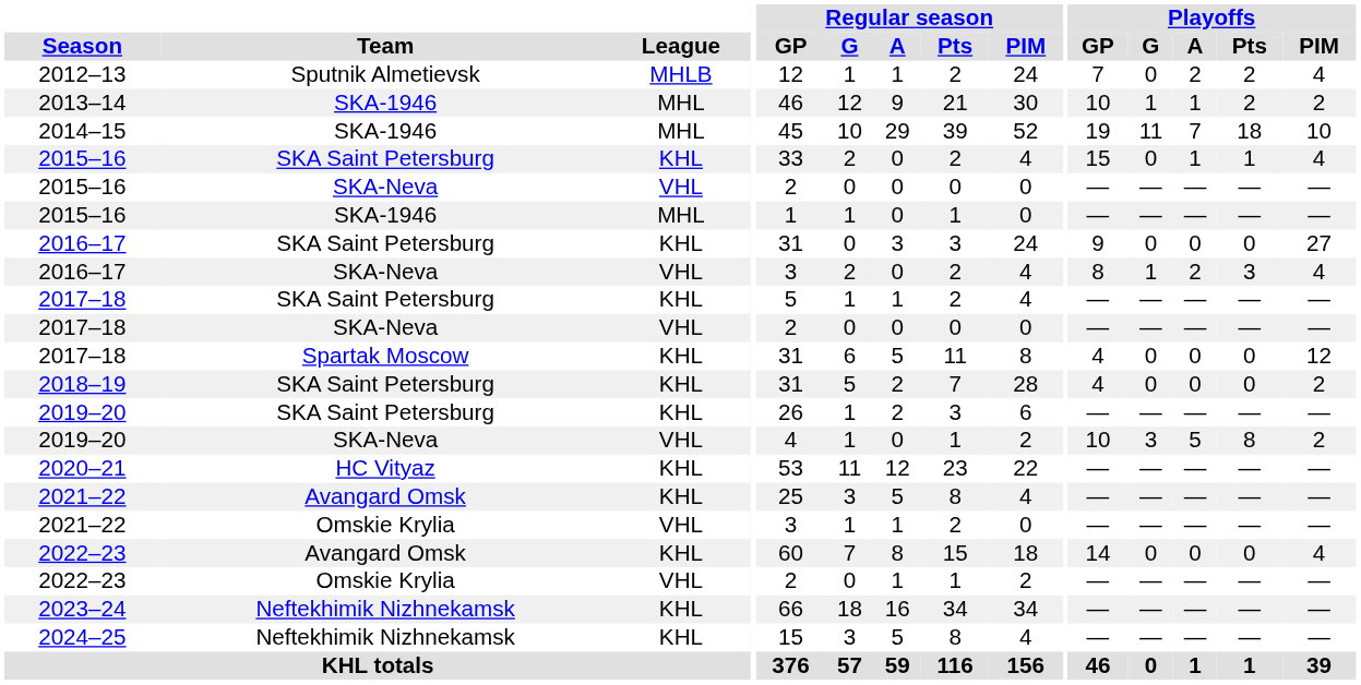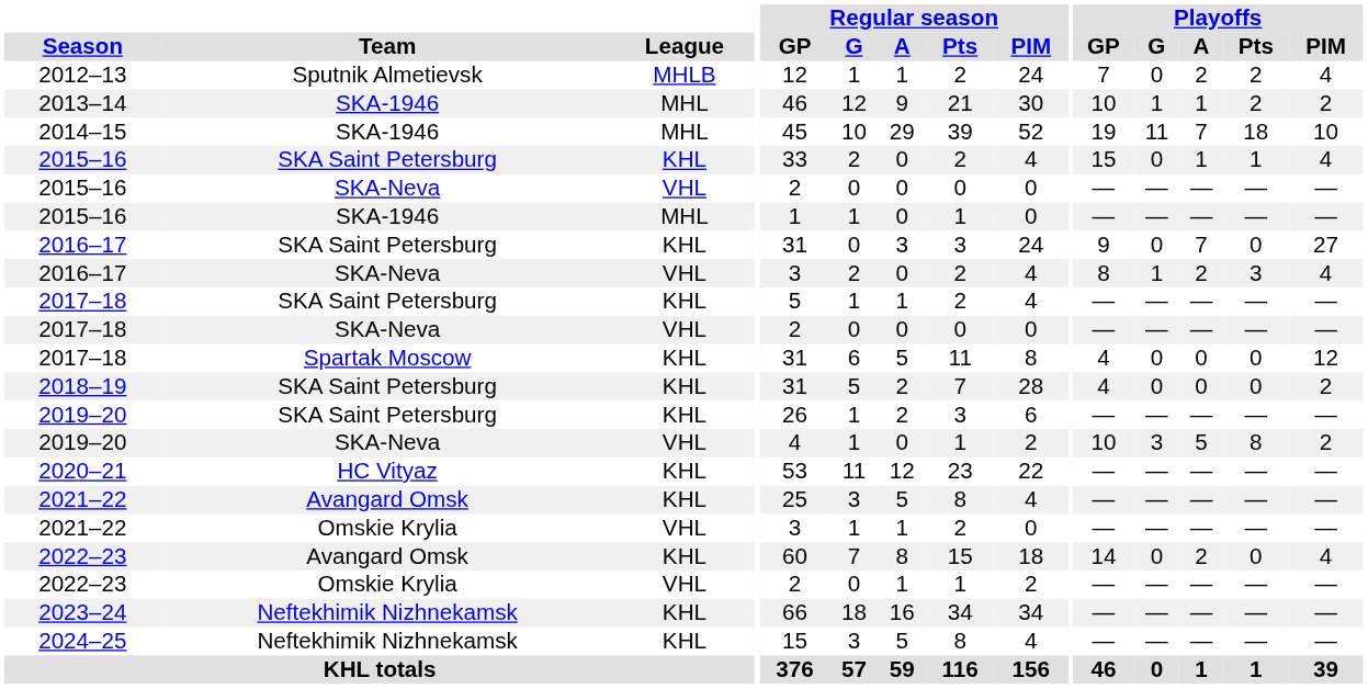 <table border="0" cellpadding="1" cellspacing="0" style="text-align:center; width:60em">
 <tr bgcolor="#e0e0e0">
 <th colspan="3" bgcolor="#ffffff"></th>
 <th rowspan="99" bgcolor="#ffffff"></th>
 <th colspan="5"><a href='#'>Regular season</a></th>
 <th rowspan="99" bgcolor="#ffffff"></th>
 <th colspan="5"><a href='#'>Playoffs</a></th>
 </tr>
 <tr bgcolor="#e0e0e0">
 <th><a href='#'>Season</a></th>
 <th>Team</th>
 <th>League</th>
 <th>GP</th>
 <th><a href='#'>G</a></th>
 <th><a href='#'>A</a></th>
 <th><a href='#'>Pts</a></th>
 <th><a href='#'>PIM</a></th>
 <th>GP</th>
 <th>G</th>
 <th>A</th>
 <th>Pts</th>
 <th>PIM</th>
 </tr>
 <tr>
 <td 2012-13 MHL season>2012–13</td>
 <td>Sputnik Almetievsk</td>
 <td><a href='#'>MHLB</a></td>
 <td>12</td>
 <td>1</td>
 <td>1</td>
 <td>2</td>
 <td>24</td>
 <td>7</td>
 <td>0</td>
 <td>2</td>
 <td>2</td>
 <td>4</td>
 </tr>
 <tr bgcolor="#f0f0f0">
 <td 2013–14 MHL season>2013–14</td>
 <td><a href='#'>SKA-1946</a></td>
 <td>MHL</td>
 <td>46</td>
 <td>12</td>
 <td>9</td>
 <td>21</td>
 <td>30</td>
 <td>10</td>
 <td>1</td>
 <td>1</td>
 <td>2</td>
 <td>2</td>
 </tr>
 <tr>
 <td 2014-15 MHL season>2014–15</td>
 <td>SKA-1946</td>
 <td>MHL</td>
 <td>45</td>
 <td>10</td>
 <td>29</td>
 <td>39</td>
 <td>52</td>
 <td>19</td>
 <td>11</td>
 <td>7</td>
 <td>18</td>
 <td>10</td>
 </tr>
 <tr bgcolor="#f0f0f0">
 <td><a href='#'>2015–16</a></td>
 <td><a href='#'>SKA Saint Petersburg</a></td>
 <td><a href='#'>KHL</a></td>
 <td>33</td>
 <td>2</td>
 <td>0</td>
 <td>2</td>
 <td>4</td>
 <td>15</td>
 <td>0</td>
 <td>1</td>
 <td>1</td>
 <td>4</td>
 </tr>
 <tr>
 <td>2015–16</td>
 <td><a href='#'>SKA-Neva</a></td>
 <td><a href='#'>VHL</a></td>
 <td>2</td>
 <td>0</td>
 <td>0</td>
 <td>0</td>
 <td>0</td>
 <td>—</td>
 <td>—</td>
 <td>—</td>
 <td>—</td>
 <td>—</td>
 </tr>
 <tr bgcolor="#f0f0f0">
 <td 2015-16 MHL season>2015–16</td>
 <td>SKA-1946</td>
 <td>MHL</td>
 <td>1</td>
 <td>1</td>
 <td>0</td>
 <td>1</td>
 <td>0</td>
 <td>—</td>
 <td>—</td>
 <td>—</td>
 <td>—</td>
 <td>—</td>
 </tr>
 <tr>
 <td><a href='#'>2016–17</a></td>
 <td>SKA Saint Petersburg</td>
 <td>KHL</td>
 <td>31</td>
 <td>0</td>
 <td>3</td>
 <td>3</td>
 <td>24</td>
 <td>9</td>
 <td>0</td>
-<td>0</td>
+<td>7</td>
 <td>0</td>
 <td>27</td>
 </tr>
 <tr bgcolor="#f0f0f0">
 <td 2016–17 VHL season>2016–17</td>
 <td>SKA-Neva</td>
 <td>VHL</td>
 <td>3</td>
 <td>2</td>
 <td>0</td>
 <td>2</td>
 <td>4</td>
 <td>8</td>
 <td>1</td>
 <td>2</td>
 <td>3</td>
 <td>4</td>
 </tr>
 <tr>
 <td><a href='#'>2017–18</a></td>
 <td>SKA Saint Petersburg</td>
 <td>KHL</td>
 <td>5</td>
 <td>1</td>
 <td>1</td>
 <td>2</td>
 <td>4</td>
 <td>—</td>
 <td>—</td>
 <td>—</td>
 <td>—</td>
 <td>—</td>
 </tr>
 <tr bgcolor="#f0f0f0">
 <td 2017–18 VHL season>2017–18</td>
 <td>SKA-Neva</td>
 <td>VHL</td>
 <td>2</td>
 <td>0</td>
 <td>0</td>
 <td>0</td>
 <td>0</td>
 <td>—</td>
 <td>—</td>
 <td>—</td>
 <td>—</td>
 <td>—</td>
 </tr>
 <tr>
 <td>2017–18</td>
 <td><a href='#'>Spartak Moscow</a></td>
 <td>KHL</td>
 <td>31</td>
 <td>6</td>
 <td>5</td>
 <td>11</td>
 <td>8</td>
 <td>4</td>
 <td>0</td>
 <td>0</td>
 <td>0</td>
 <td>12</td>
 </tr>
 <tr bgcolor="#f0f0f0">
 <td><a href='#'>2018–19</a></td>
 <td>SKA Saint Petersburg</td>
 <td>KHL</td>
 <td>31</td>
 <td>5</td>
 <td>2</td>
 <td>7</td>
 <td>28</td>
 <td>4</td>
 <td>0</td>
 <td>0</td>
 <td>0</td>
 <td>2</td>
 </tr>
 <tr>
 <td><a href='#'>2019–20</a></td>
 <td>SKA Saint Petersburg</td>
 <td>KHL</td>
 <td>26</td>
 <td>1</td>
 <td>2</td>
 <td>3</td>
 <td>6</td>
 <td>—</td>
 <td>—</td>
 <td>—</td>
 <td>—</td>
 <td>—</td>
 </tr>
 <tr bgcolor="#f0f0f0">
 <td 2019-20 VHL season>2019–20</td>
 <td>SKA-Neva</td>
 <td>VHL</td>
 <td>4</td>
 <td>1</td>
 <td>0</td>
 <td>1</td>
 <td>2</td>
 <td>10</td>
 <td>3</td>
 <td>5</td>
 <td>8</td>
 <td>2</td>
 </tr>
 <tr>
 <td><a href='#'>2020–21</a></td>
 <td><a href='#'>HC Vityaz</a></td>
 <td>KHL</td>
 <td>53</td>
 <td>11</td>
 <td>12</td>
 <td>23</td>
 <td>22</td>
 <td>—</td>
 <td>—</td>
 <td>—</td>
 <td>—</td>
 <td>—</td>
 </tr>
 <tr bgcolor="#f0f0f0">
 <td><a href='#'>2021–22</a></td>
 <td><a href='#'>Avangard Omsk</a></td>
 <td>KHL</td>
 <td>25</td>
 <td>3</td>
 <td>5</td>
 <td>8</td>
 <td>4</td>
 <td>—</td>
 <td>—</td>
 <td>—</td>
 <td>—</td>
 <td>—</td>
 </tr>
 <tr>
 <td 2021–22 VHL season>2021–22</td>
 <td>Omskie Krylia</td>
 <td>VHL</td>
 <td>3</td>
 <td>1</td>
 <td>1</td>
 <td>2</td>
 <td>0</td>
 <td>—</td>
 <td>—</td>
 <td>—</td>
 <td>—</td>
 <td>—</td>
 </tr>
 <tr bgcolor="#f0f0f0">
 <td><a href='#'>2022–23</a></td>
 <td>Avangard Omsk</td>
 <td>KHL</td>
 <td>60</td>
 <td>7</td>
 <td>8</td>
 <td>15</td>
 <td>18</td>
 <td>14</td>
 <td>0</td>
-<td>0</td>
+<td>2</td>
 <td>0</td>
 <td>4</td>
 </tr>
 <tr>
 <td 2022–23 VHL season>2022–23</td>
 <td>Omskie Krylia</td>
 <td>VHL</td>
 <td>2</td>
 <td>0</td>
 <td>1</td>
 <td>1</td>
 <td>2</td>
 <td>—</td>
 <td>—</td>
 <td>—</td>
 <td>—</td>
 <td>—</td>
 </tr>
 <tr bgcolor="#f0f0f0">
 <td><a href='#'>2023–24</a></td>
 <td><a href='#'>Neftekhimik Nizhnekamsk</a></td>
 <td>KHL</td>
 <td>66</td>
 <td>18</td>
 <td>16</td>
 <td>34</td>
 <td>34</td>
 <td>—</td>
 <td>—</td>
 <td>—</td>
 <td>—</td>
 <td>—</td>
 </tr>
 <tr>
 <td><a href='#'>2024–25</a></td>
 <td>Neftekhimik Nizhnekamsk</td>
 <td>KHL</td>
 <td>15</td>
 <td>3</td>
 <td>5</td>
 <td>8</td>
 <td>4</td>
 <td>—</td>
 <td>—</td>
 <td>—</td>
 <td>—</td>
 <td>—</td>
 </tr>
 <tr bgcolor="#e0e0e0">
 <th colspan="3">KHL totals</th>
 <th>376</th>
 <th>57</th>
 <th>59</th>
 <th>116</th>
 <th>156</th>
 <th>46</th>
 <th>0</th>
 <th>1</th>
 <th>1</th>
 <th>39</th>
 </tr>
 </table>
